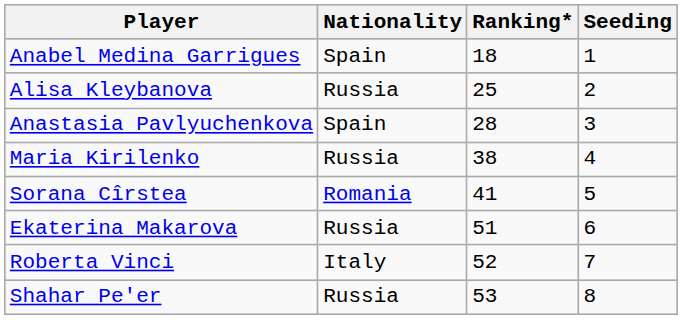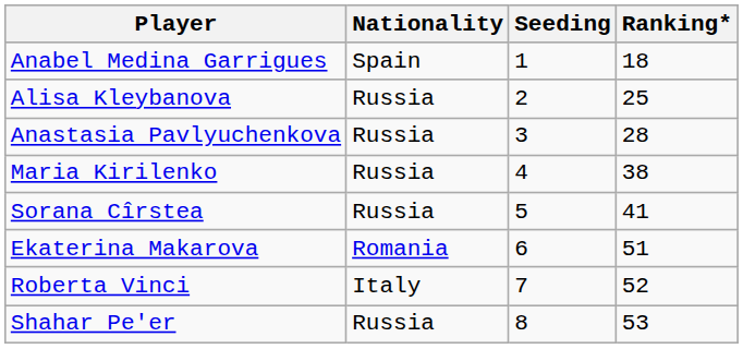 <table class="wikitable" border="1">
 <tr>
 <th>Player</th>
 <th>Nationality</th>
+<th>Seeding</th>
 <th>Ranking*</th>
-<th>Seeding</th>
 </tr>
 <tr>
 <td><a href='#'>Anabel Medina Garrigues</a></td>
 <td> Spain</td>
+<td>1</td>
 <td>18</td>
-<td>1</td>
 </tr>
 <tr>
 <td><a href='#'>Alisa Kleybanova</a></td>
 <td> Russia</td>
+<td>2</td>
 <td>25</td>
-<td>2</td>
 </tr>
 <tr>
 <td><a href='#'>Anastasia Pavlyuchenkova</a></td>
-<td> Spain</td>
+<td> Russia</td>
+<td>3</td>
 <td>28</td>
-<td>3</td>
 </tr>
 <tr>
 <td><a href='#'>Maria Kirilenko</a></td>
 <td> Russia</td>
+<td>4</td>
 <td>38</td>
-<td>4</td>
 </tr>
 <tr>
 <td><a href='#'>Sorana Cîrstea</a></td>
-<td> <a href='#'>Romania</a></td>
+<td> Russia</td>
+<td>5</td>
 <td>41</td>
-<td>5</td>
 </tr>
 <tr>
 <td><a href='#'>Ekaterina Makarova</a></td>
-<td> Russia</td>
+<td> <a href='#'>Romania</a></td>
+<td>6</td>
 <td>51</td>
-<td>6</td>
 </tr>
 <tr>
 <td><a href='#'>Roberta Vinci</a></td>
 <td> Italy</td>
+<td>7</td>
 <td>52</td>
-<td>7</td>
 </tr>
 <tr>
 <td><a href='#'>Shahar Pe'er</a></td>
 <td> Russia</td>
+<td>8</td>
 <td>53</td>
-<td>8</td>
 </tr>
 </table>
